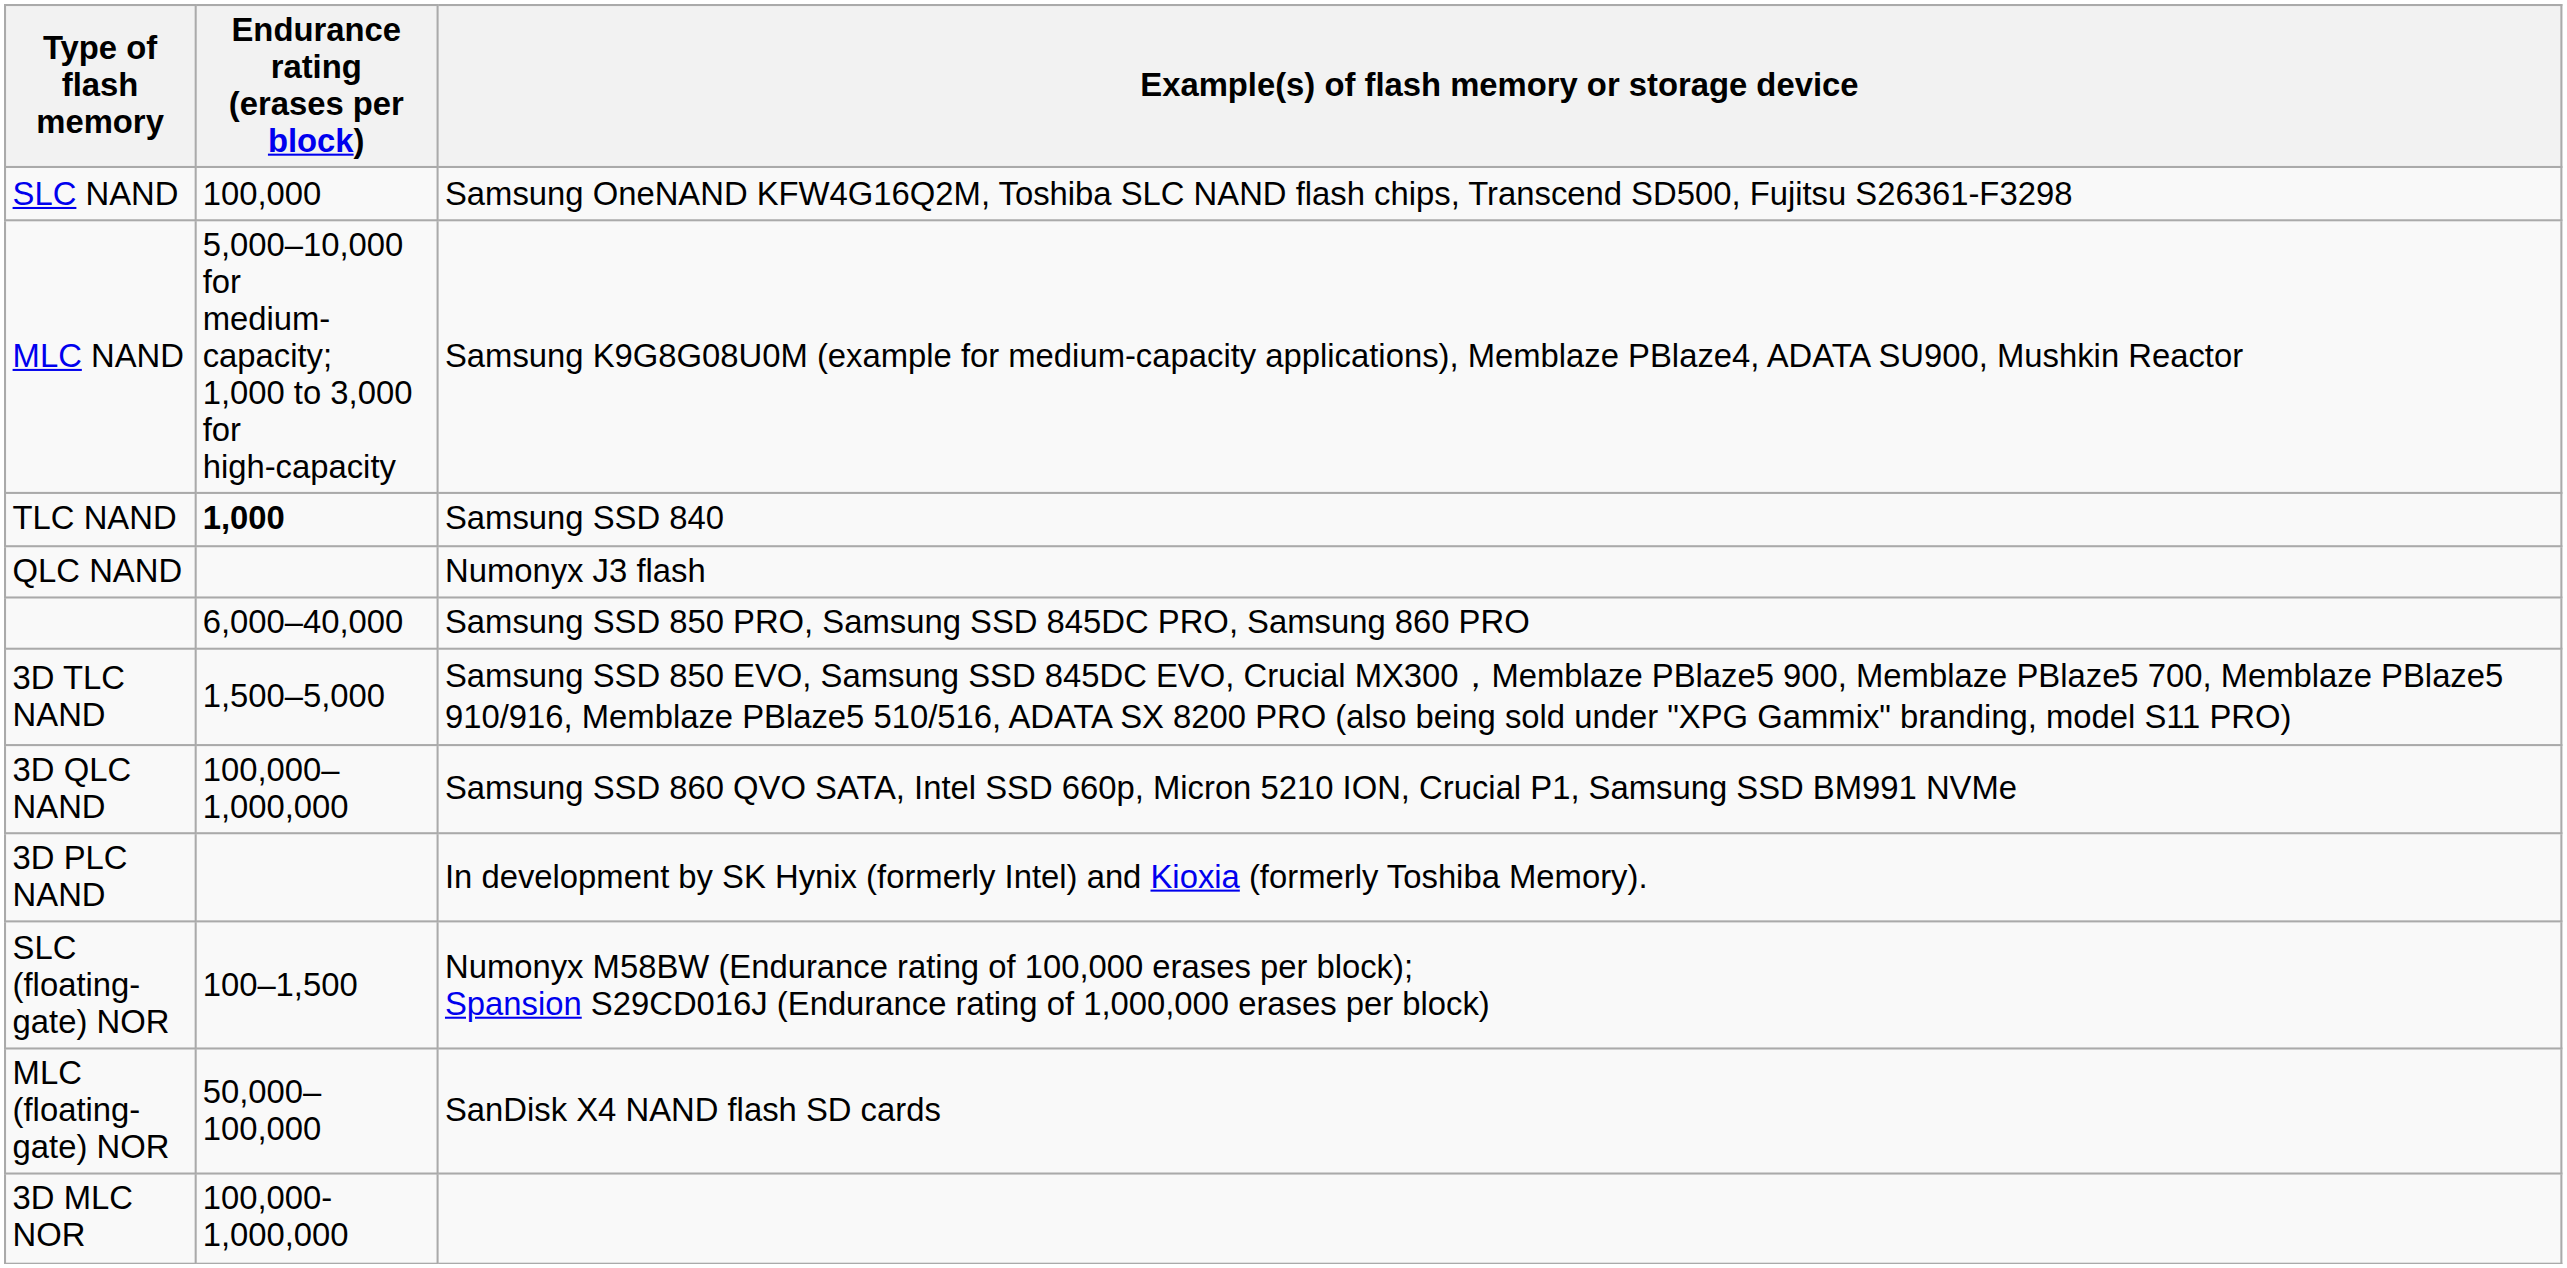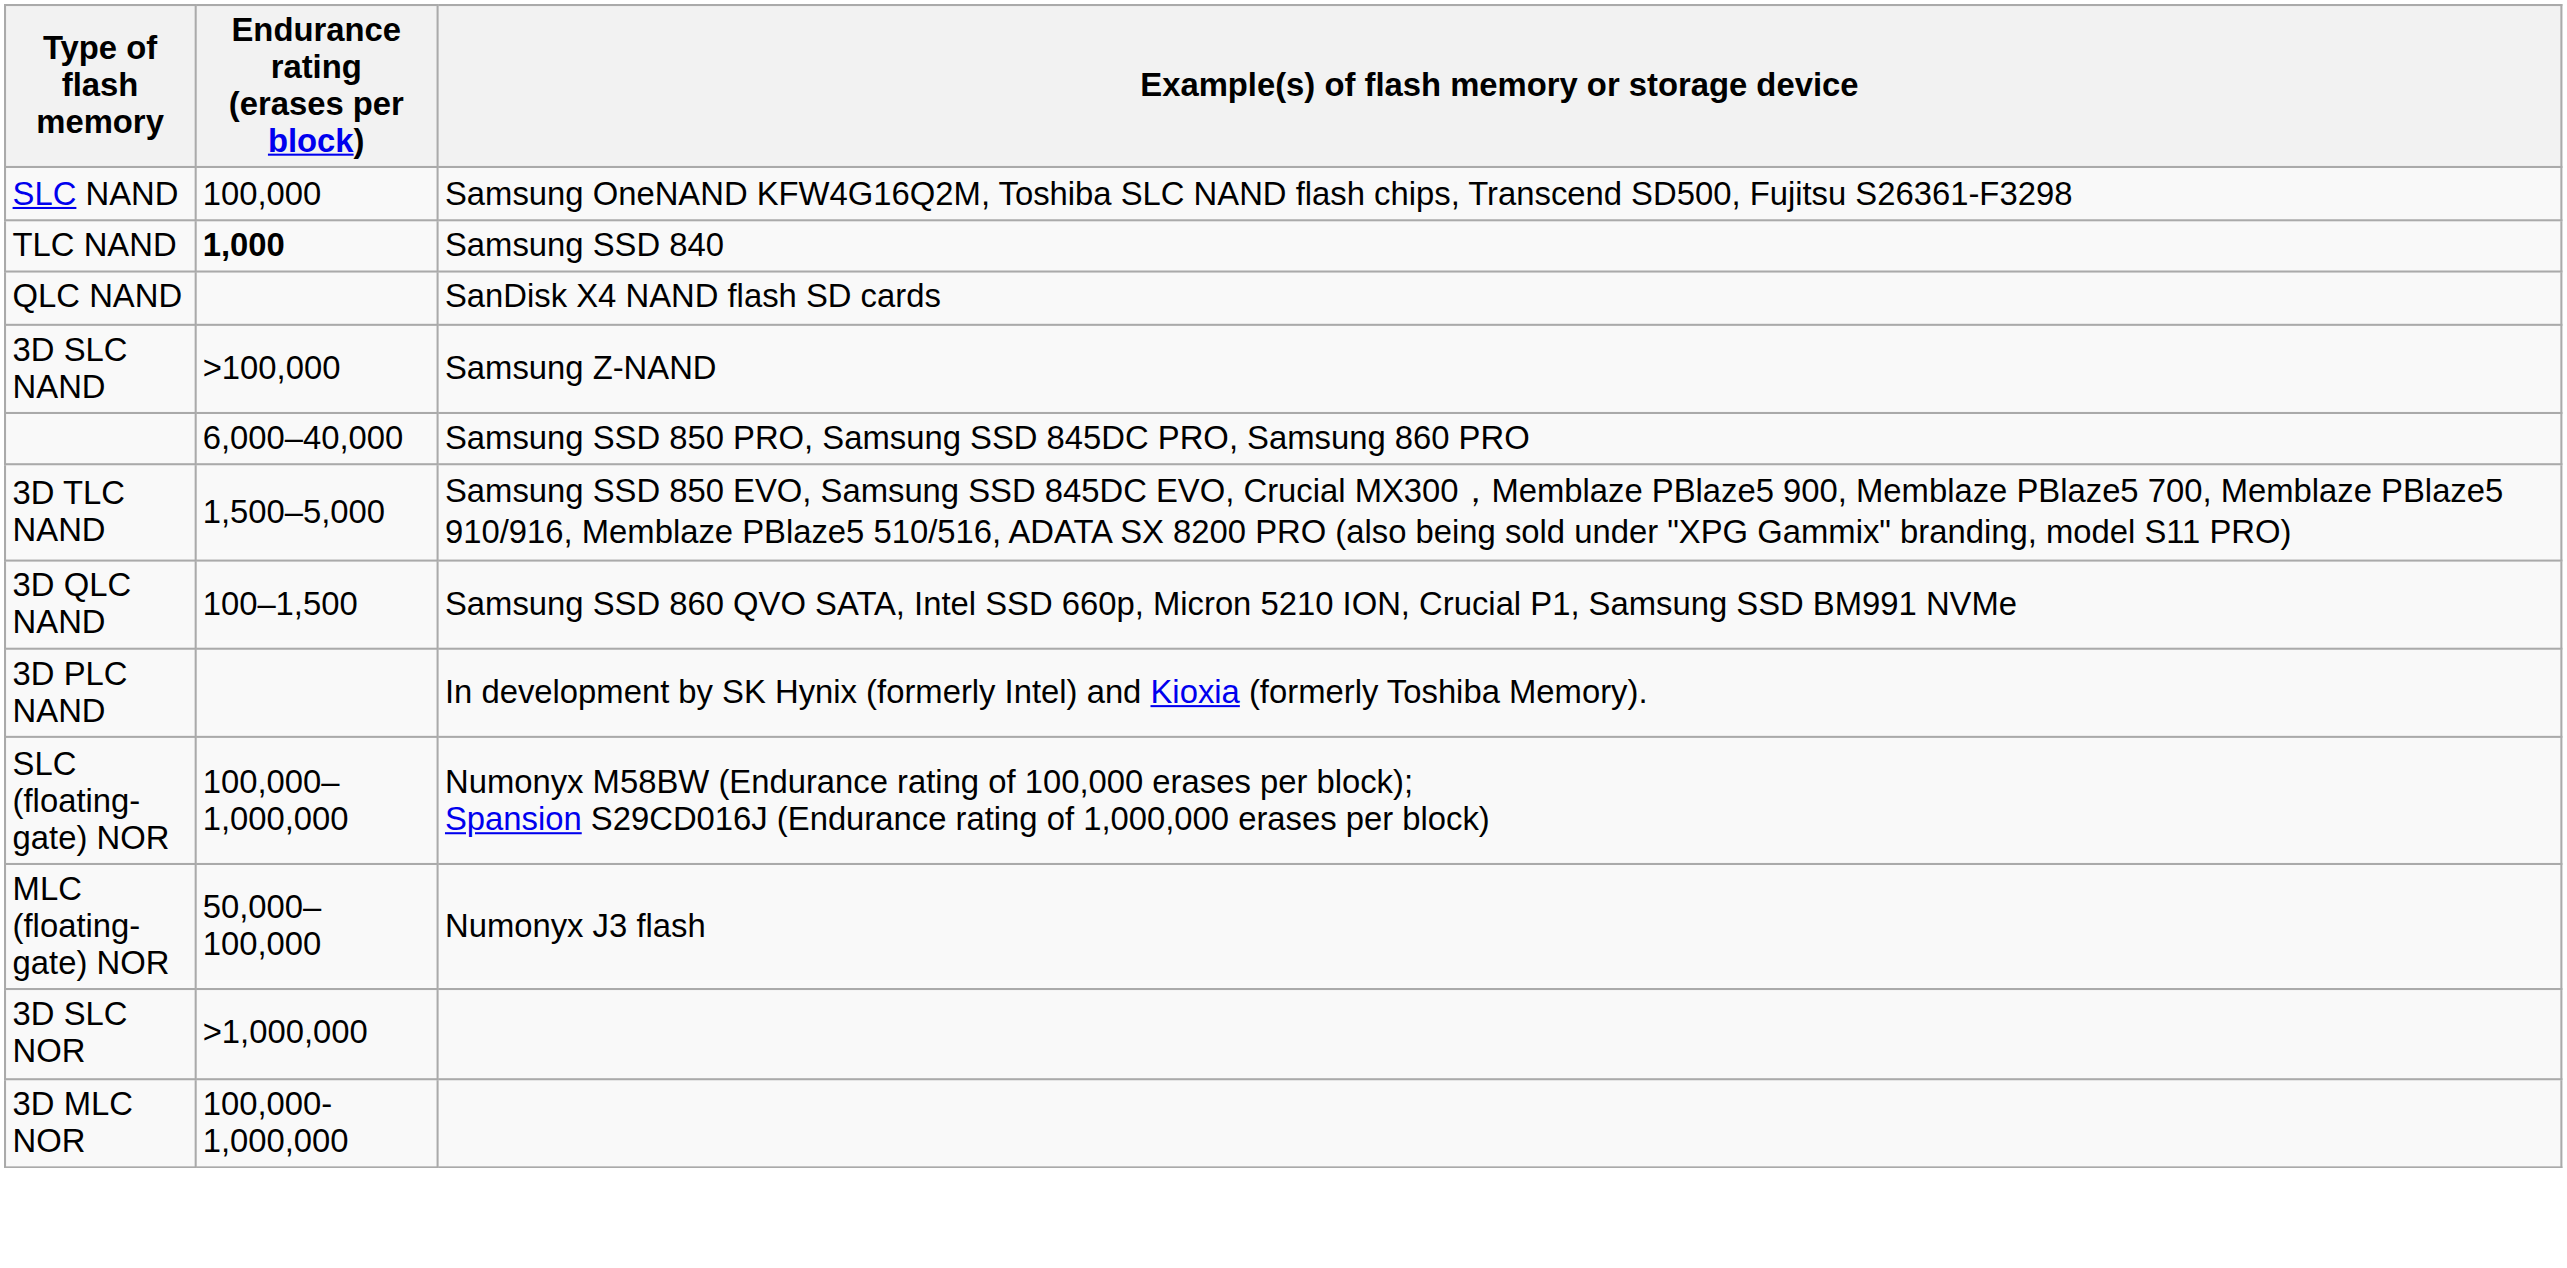 <table class="wikitable sortable">
 <tr>
 <th>Type of flash<br>memory</th>
 <th>Endurance rating<br>(erases per <a href='#'>block</a>)</th>
 <th>Example(s) of flash memory or storage device</th>
 </tr>
 <tr>
 <td><a href='#'>SLC</a> NAND</td>
 <td>100,000</td>
 <td>Samsung OneNAND KFW4G16Q2M, Toshiba SLC NAND flash chips, Transcend SD500, Fujitsu S26361-F3298</td>
 </tr>
 <tr>
-<td><a href='#'>MLC</a> NAND</td>
-<td>5,000–10,000 for<br>medium-capacity;<br>1,000 to 3,000 for<br>high-capacity</td>
-<td>Samsung K9G8G08U0M (example for medium-capacity applications), Memblaze PBlaze4, ADATA SU900, Mushkin Reactor</td>
-</tr>
-<tr>
 <td>TLC NAND</td>
 <td><strong>1,000</strong></td>
 <td>Samsung SSD 840</td>
 </tr>
 <tr>
 <td>QLC NAND</td>
 <td></td>
-<td>Numonyx J3 flash</td>
+<td>SanDisk X4 NAND flash SD cards</td>
+</tr>
+<tr>
+<td>3D SLC NAND</td>
+<td>>100,000</td>
+<td>Samsung Z-NAND</td>
 </tr>
 <tr>
 <td></td>
 <td>6,000–40,000</td>
 <td>Samsung SSD 850 PRO, Samsung SSD 845DC PRO, Samsung 860 PRO</td>
 </tr>
 <tr>
 <td>3D TLC NAND</td>
 <td>1,500–5,000</td>
 <td>Samsung SSD 850 EVO, Samsung SSD 845DC EVO, Crucial MX300，Memblaze PBlaze5 900, Memblaze PBlaze5 700, Memblaze PBlaze5 910/916, Memblaze PBlaze5 510/516, ADATA SX 8200 PRO (also being sold under "XPG Gammix" branding, model S11 PRO)</td>
 </tr>
 <tr>
 <td>3D QLC NAND</td>
-<td>100,000–1,000,000</td>
+<td>100–1,500</td>
 <td>Samsung SSD 860 QVO SATA, Intel SSD 660p, Micron 5210 ION, Crucial P1, Samsung SSD BM991 NVMe</td>
 </tr>
 <tr>
 <td>3D PLC NAND</td>
 <td></td>
 <td>In development by SK Hynix (formerly Intel) and <a href='#'>Kioxia</a> (formerly Toshiba Memory).</td>
 </tr>
 <tr>
 <td>SLC (floating-<br>gate) NOR</td>
-<td>100–1,500</td>
+<td>100,000–1,000,000</td>
 <td>Numonyx M58BW (Endurance rating of 100,000 erases per block);<br><a href='#'>Spansion</a> S29CD016J (Endurance rating of 1,000,000 erases per block)</td>
 </tr>
 <tr>
 <td>MLC (floating-<br>gate) NOR</td>
 <td>50,000–100,000</td>
-<td>SanDisk X4 NAND flash SD cards</td>
+<td>Numonyx J3 flash</td>
+</tr>
+<tr>
+<td>3D SLC NOR</td>
+<td>>1,000,000</td>
+<td></td>
 </tr>
 <tr>
 <td>3D MLC NOR</td>
 <td>100,000-1,000,000</td>
 <td></td>
 </tr>
 </table>
